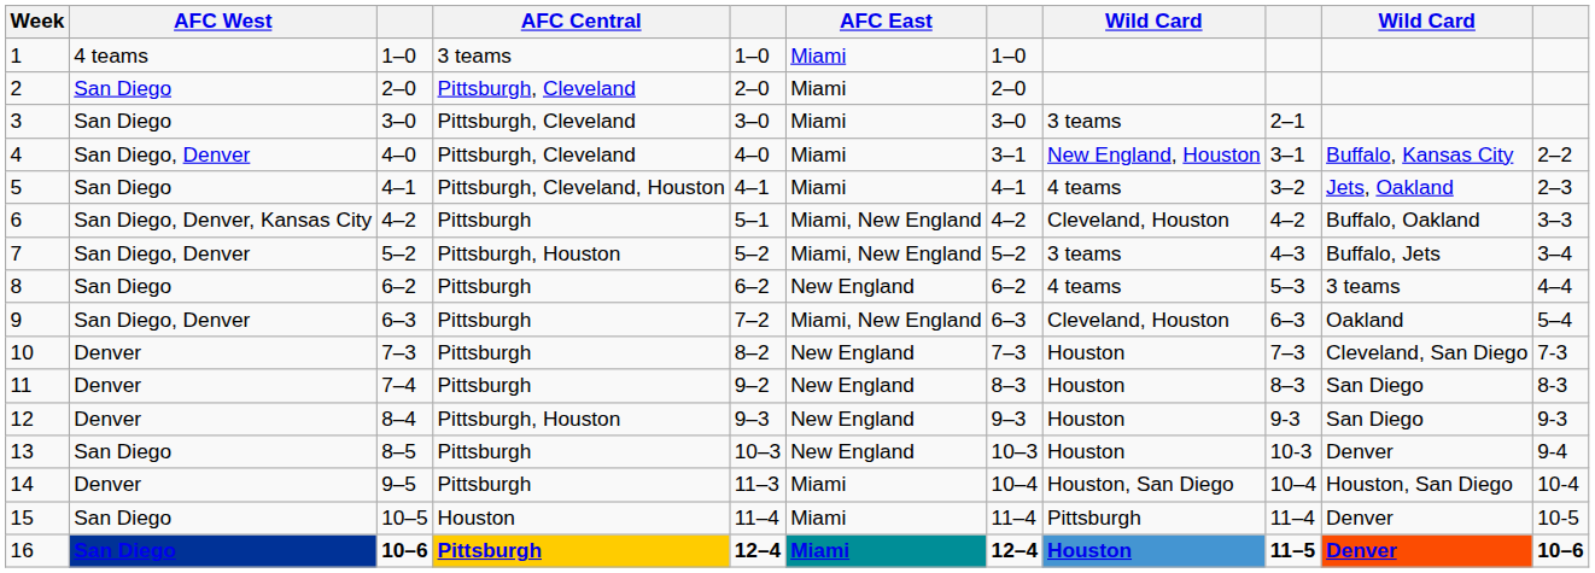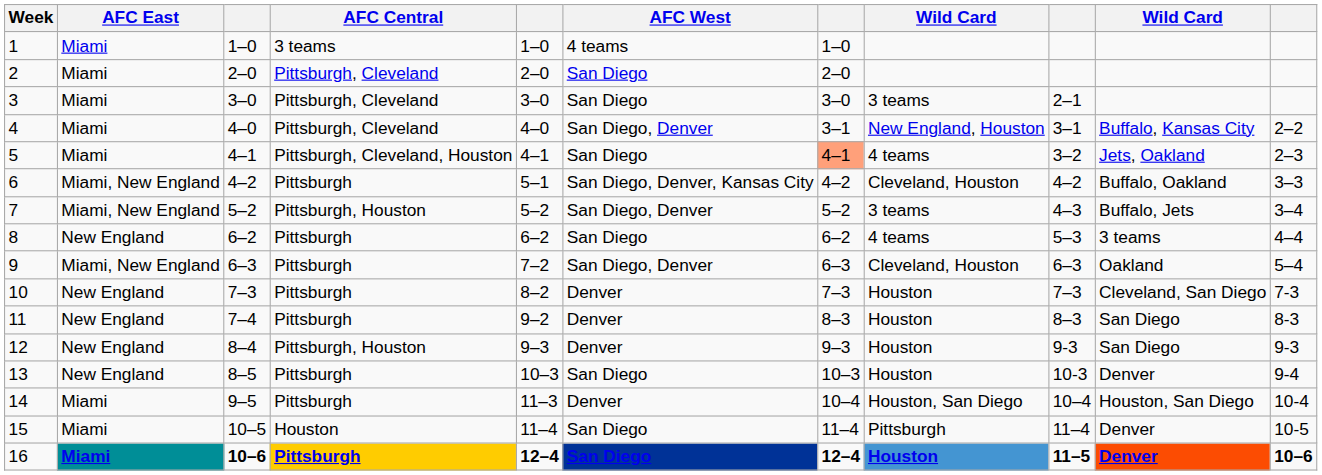 <table class="wikitable">
 <tr>
 <th>Week</th>
-<th><a href='#'>AFC West</a></th>
+<th><a href='#'>AFC East</a></th>
 <th></th>
 <th><a href='#'>AFC Central</a></th>
 <th></th>
-<th><a href='#'>AFC East</a></th>
+<th><a href='#'>AFC West</a></th>
 <th></th>
 <th><a href='#'>Wild Card</a></th>
 <th></th>
 <th><a href='#'>Wild Card</a></th>
 <th></th>
 </tr>
 <tr>
 <td>1</td>
-<td>4 teams</td>
+<td><a href='#'>Miami</a></td>
 <td>1–0</td>
 <td>3 teams</td>
 <td>1–0</td>
-<td><a href='#'>Miami</a></td>
+<td>4 teams</td>
 <td>1–0</td>
 <td></td>
 <td></td>
 <td></td>
 <td></td>
 </tr>
 <tr>
 <td>2</td>
-<td><a href='#'>San Diego</a></td>
+<td>Miami</td>
 <td>2–0</td>
 <td><a href='#'>Pittsburgh</a>, <a href='#'>Cleveland</a></td>
 <td>2–0</td>
-<td>Miami</td>
+<td><a href='#'>San Diego</a></td>
 <td>2–0</td>
 <td></td>
 <td></td>
 <td></td>
 <td></td>
 </tr>
 <tr>
 <td>3</td>
-<td>San Diego</td>
+<td>Miami</td>
 <td>3–0</td>
 <td>Pittsburgh, Cleveland</td>
 <td>3–0</td>
-<td>Miami</td>
+<td>San Diego</td>
 <td>3–0</td>
 <td>3 teams</td>
 <td>2–1</td>
 <td></td>
 <td></td>
 </tr>
 <tr>
 <td>4</td>
-<td>San Diego, <a href='#'>Denver</a></td>
+<td>Miami</td>
 <td>4–0</td>
 <td>Pittsburgh, Cleveland</td>
 <td>4–0</td>
-<td>Miami</td>
+<td>San Diego, <a href='#'>Denver</a></td>
 <td>3–1</td>
 <td><a href='#'>New England</a>, <a href='#'>Houston</a></td>
 <td>3–1</td>
 <td><a href='#'>Buffalo</a>, <a href='#'>Kansas City</a></td>
 <td>2–2</td>
 </tr>
 <tr>
 <td>5</td>
-<td>San Diego</td>
+<td>Miami</td>
 <td>4–1</td>
 <td>Pittsburgh, Cleveland, Houston</td>
 <td>4–1</td>
-<td>Miami</td>
-<td>4–1</td>
+<td>San Diego</td>
+<td style="background: lightsalmon;">4–1</td>
 <td>4 teams</td>
 <td>3–2</td>
 <td><a href='#'>Jets</a>, <a href='#'>Oakland</a></td>
 <td>2–3</td>
 </tr>
 <tr>
 <td>6</td>
-<td>San Diego, Denver, Kansas City</td>
+<td>Miami, New England</td>
 <td>4–2</td>
 <td>Pittsburgh</td>
 <td>5–1</td>
-<td>Miami, New England</td>
+<td>San Diego, Denver, Kansas City</td>
 <td>4–2</td>
 <td>Cleveland, Houston</td>
 <td>4–2</td>
 <td>Buffalo, Oakland</td>
 <td>3–3</td>
 </tr>
 <tr>
 <td>7</td>
-<td>San Diego, Denver</td>
+<td>Miami, New England</td>
 <td>5–2</td>
 <td>Pittsburgh, Houston</td>
 <td>5–2</td>
-<td>Miami, New England</td>
+<td>San Diego, Denver</td>
 <td>5–2</td>
 <td>3 teams</td>
 <td>4–3</td>
 <td>Buffalo, Jets</td>
 <td>3–4</td>
 </tr>
 <tr>
 <td>8</td>
-<td>San Diego</td>
+<td>New England</td>
 <td>6–2</td>
 <td>Pittsburgh</td>
 <td>6–2</td>
-<td>New England</td>
+<td>San Diego</td>
 <td>6–2</td>
 <td>4 teams</td>
 <td>5–3</td>
 <td>3 teams</td>
 <td>4–4</td>
 </tr>
 <tr>
 <td>9</td>
-<td>San Diego, Denver</td>
+<td>Miami, New England</td>
 <td>6–3</td>
 <td>Pittsburgh</td>
 <td>7–2</td>
-<td>Miami, New England</td>
+<td>San Diego, Denver</td>
 <td>6–3</td>
 <td>Cleveland, Houston</td>
 <td>6–3</td>
 <td>Oakland</td>
 <td>5–4</td>
 </tr>
 <tr>
 <td>10</td>
-<td>Denver</td>
+<td>New England</td>
 <td>7–3</td>
 <td>Pittsburgh</td>
 <td>8–2</td>
-<td>New England</td>
+<td>Denver</td>
 <td>7–3</td>
 <td>Houston</td>
 <td>7–3</td>
 <td>Cleveland, San Diego</td>
 <td>7-3</td>
 </tr>
 <tr>
 <td>11</td>
-<td>Denver</td>
+<td>New England</td>
 <td>7–4</td>
 <td>Pittsburgh</td>
 <td>9–2</td>
-<td>New England</td>
+<td>Denver</td>
 <td>8–3</td>
 <td>Houston</td>
 <td>8–3</td>
 <td>San Diego</td>
 <td>8-3</td>
 </tr>
 <tr>
 <td>12</td>
-<td>Denver</td>
+<td>New England</td>
 <td>8–4</td>
 <td>Pittsburgh, Houston</td>
 <td>9–3</td>
-<td>New England</td>
+<td>Denver</td>
 <td>9–3</td>
 <td>Houston</td>
 <td>9-3</td>
 <td>San Diego</td>
 <td>9-3</td>
 </tr>
 <tr>
 <td>13</td>
-<td>San Diego</td>
+<td>New England</td>
 <td>8–5</td>
 <td>Pittsburgh</td>
 <td>10–3</td>
-<td>New England</td>
+<td>San Diego</td>
 <td>10–3</td>
 <td>Houston</td>
 <td>10-3</td>
 <td>Denver</td>
 <td>9-4</td>
 </tr>
 <tr>
 <td>14</td>
-<td>Denver</td>
+<td>Miami</td>
 <td>9–5</td>
 <td>Pittsburgh</td>
 <td>11–3</td>
-<td>Miami</td>
+<td>Denver</td>
 <td>10–4</td>
 <td>Houston, San Diego</td>
 <td>10–4</td>
 <td>Houston, San Diego</td>
 <td>10-4</td>
 </tr>
 <tr>
 <td>15</td>
-<td>San Diego</td>
+<td>Miami</td>
 <td>10–5</td>
 <td>Houston</td>
 <td>11–4</td>
-<td>Miami</td>
+<td>San Diego</td>
 <td>11–4</td>
 <td>Pittsburgh</td>
 <td>11–4</td>
 <td>Denver</td>
 <td>10-5</td>
 </tr>
 <tr>
 <td>16</td>
-<td bgcolor="#003297"><strong><a href='#'><span>San Diego</span></a></strong></td>
+<td bgcolor="#008E97"><strong><a href='#'><span>Miami</span></a></strong></td>
 <td><strong>10–6</strong></td>
 <td bgcolor="#FFCC00"><strong><a href='#'><span>Pittsburgh</span></a></strong></td>
 <td><strong>12–4</strong></td>
-<td bgcolor="#008E97"><strong><a href='#'><span>Miami</span></a></strong></td>
+<td bgcolor="#003297"><strong><a href='#'><span>San Diego</span></a></strong></td>
 <td><strong>12–4</strong></td>
 <td bgcolor="#4495D2"><strong><a href='#'><span>Houston</span></a></strong></td>
 <td><strong>11–5</strong></td>
 <td bgcolor="#FC4C02"><strong><a href='#'><span>Denver</span></a></strong></td>
 <td><strong>10–6</strong></td>
 </tr>
 </table>
